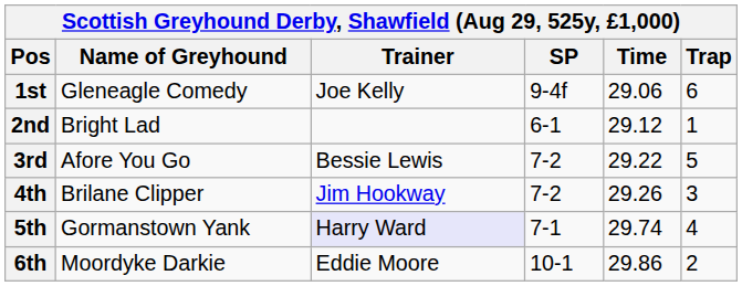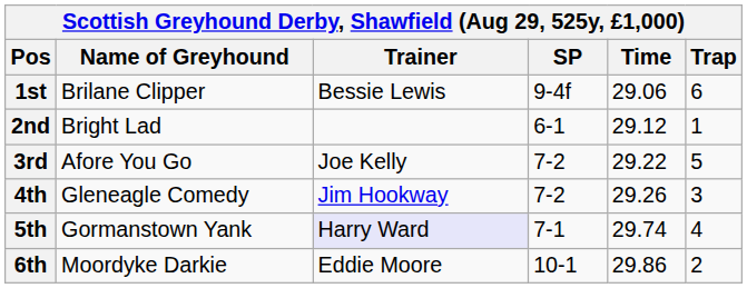 <table class="wikitable">
 <tr>
 <th colspan="6"><a href='#'>Scottish Greyhound Derby</a>, <a href='#'>Shawfield</a> (Aug 29, 525y, £1,000)</th>
 </tr>
 <tr>
 <th width=30>Pos</th>
 <th width=180>Name of Greyhound</th>
 <th width=150>Trainer</th>
 <th width=50>SP</th>
 <th width=50>Time</th>
 <th width=30>Trap</th>
 </tr>
 <tr>
 <th>1st</th>
-<td>Gleneagle Comedy</td>
-<td>Joe Kelly</td>
+<td>Brilane Clipper</td>
+<td>Bessie Lewis</td>
 <td>9-4f</td>
 <td>29.06</td>
 <td>6</td>
 </tr>
 <tr>
 <th>2nd</th>
 <td>Bright Lad</td>
 <td></td>
 <td>6-1</td>
 <td>29.12</td>
 <td>1</td>
 </tr>
 <tr>
 <th>3rd</th>
 <td>Afore You Go</td>
-<td>Bessie Lewis</td>
+<td>Joe Kelly</td>
 <td>7-2</td>
 <td>29.22</td>
 <td>5</td>
 </tr>
 <tr>
 <th>4th</th>
-<td>Brilane Clipper</td>
+<td>Gleneagle Comedy</td>
 <td><a href='#'>Jim Hookway</a></td>
 <td>7-2</td>
 <td>29.26</td>
 <td>3</td>
 </tr>
 <tr>
 <th>5th</th>
 <td>Gormanstown Yank</td>
 <td style="background: lavender;">Harry Ward</td>
 <td>7-1</td>
 <td>29.74</td>
 <td>4</td>
 </tr>
 <tr>
 <th>6th</th>
 <td>Moordyke Darkie</td>
 <td>Eddie Moore</td>
 <td>10-1</td>
 <td>29.86</td>
 <td>2</td>
 </tr>
 </table>
